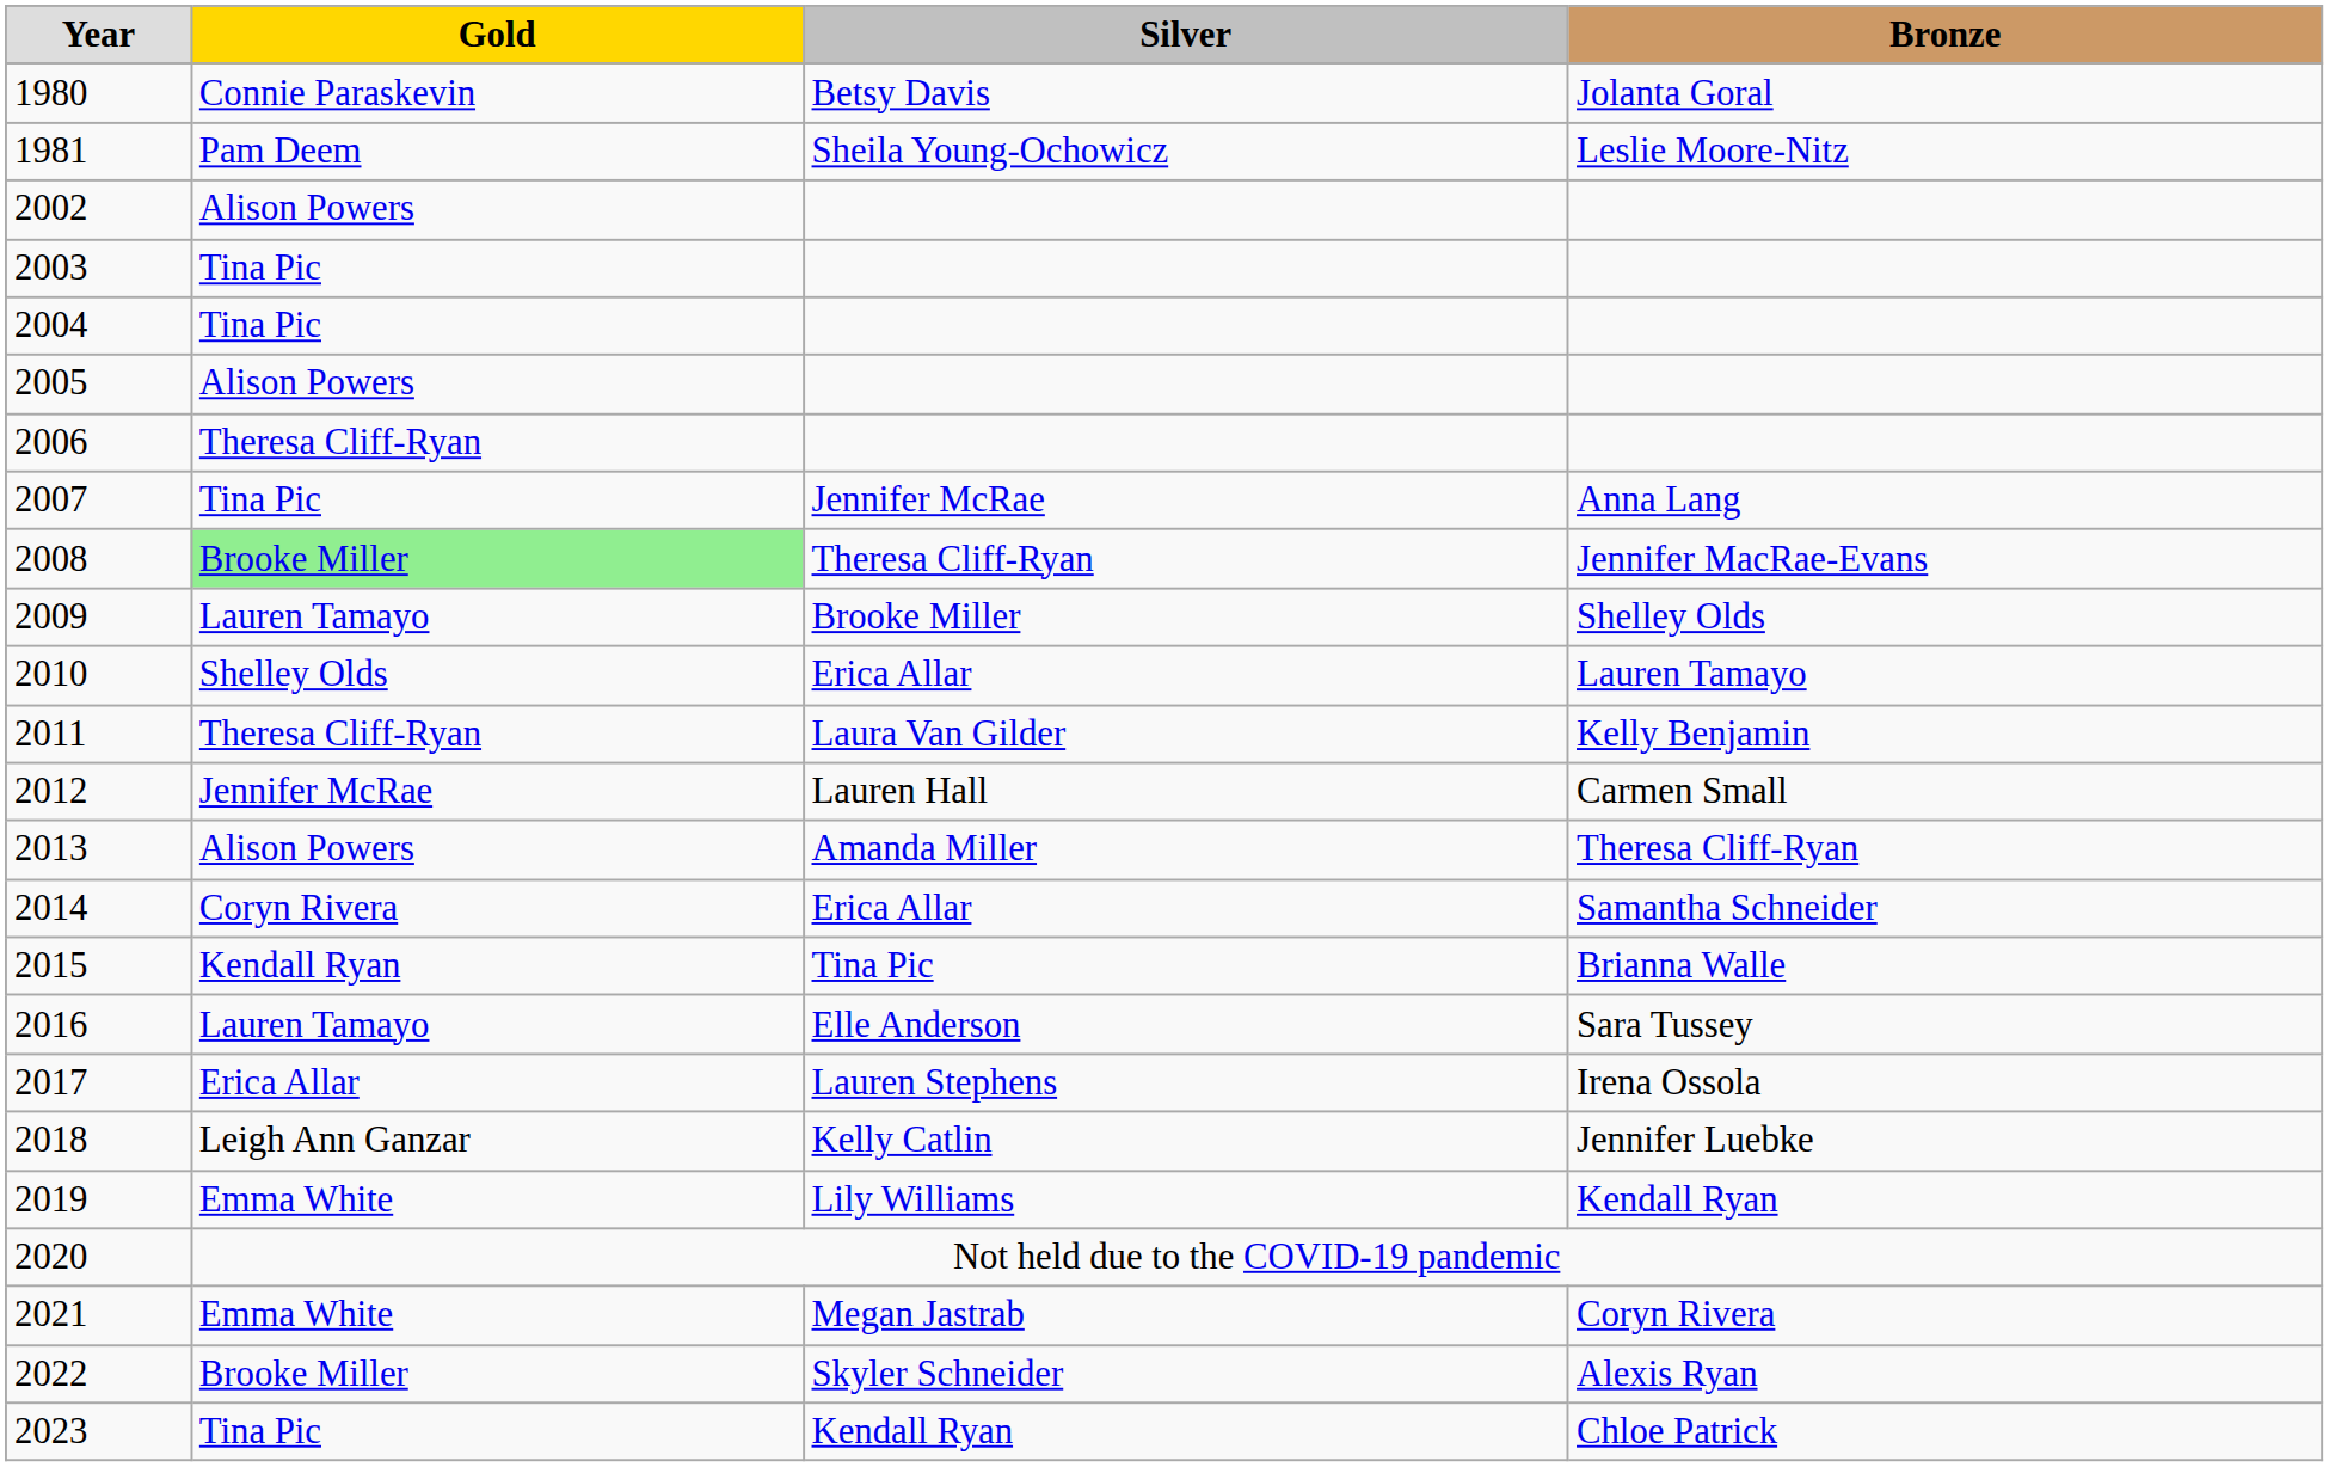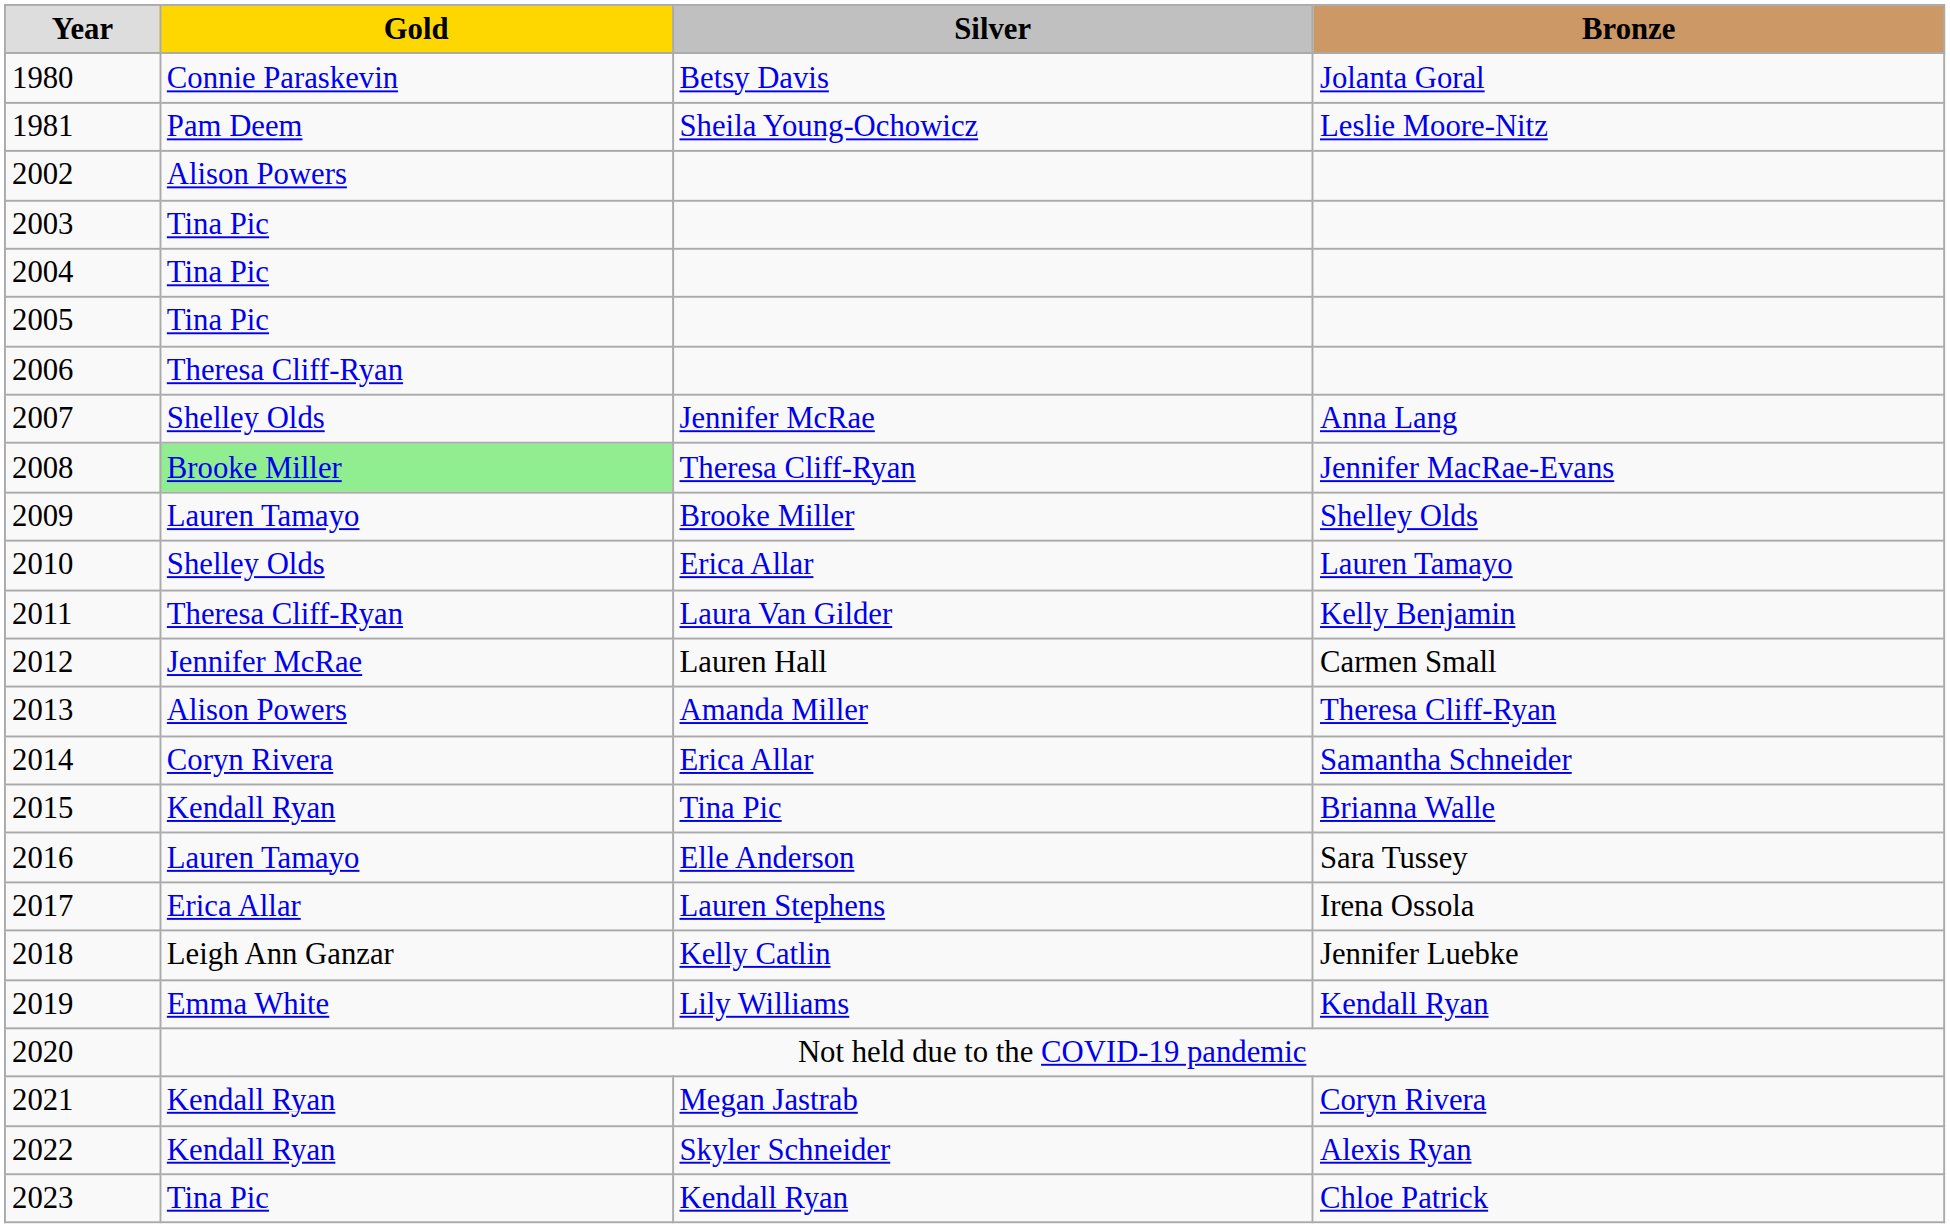 <table class="wikitable" style="width: 80%; text-align:left;">
 <tr>
 <td style="background:#DDDDDD; font-weight:bold; text-align:center;">Year</td>
 <td style="background:gold;font-weight:bold; text-align:center;">Gold</td>
 <td style="background:silver; font-weight:bold; text-align:center;">Silver</td>
 <td style="background:#cc9966; font-weight:bold; text-align:center;">Bronze</td>
 </tr>
 <tr>
 <td>1980</td>
 <td><a href='#'>Connie Paraskevin</a></td>
 <td><a href='#'>Betsy Davis</a></td>
 <td><a href='#'>Jolanta Goral</a></td>
 </tr>
 <tr>
 <td>1981</td>
 <td><a href='#'>Pam Deem</a></td>
 <td><a href='#'>Sheila Young-Ochowicz</a></td>
 <td><a href='#'>Leslie Moore-Nitz</a></td>
 </tr>
 <tr>
 <td>2002</td>
 <td><a href='#'>Alison Powers</a></td>
 <td></td>
 <td></td>
 </tr>
 <tr>
 <td>2003</td>
 <td><a href='#'>Tina Pic</a></td>
 <td></td>
 <td></td>
 </tr>
 <tr>
 <td>2004</td>
 <td><a href='#'>Tina Pic</a></td>
 <td></td>
 <td></td>
 </tr>
 <tr>
 <td>2005</td>
-<td><a href='#'>Alison Powers</a></td>
+<td><a href='#'>Tina Pic</a></td>
 <td></td>
 <td></td>
 </tr>
 <tr>
 <td>2006</td>
 <td><a href='#'>Theresa Cliff-Ryan</a></td>
 <td></td>
 <td></td>
 </tr>
 <tr>
 <td>2007</td>
-<td><a href='#'>Tina Pic</a></td>
+<td><a href='#'>Shelley Olds</a></td>
 <td><a href='#'>Jennifer McRae</a></td>
 <td><a href='#'>Anna Lang</a></td>
 </tr>
 <tr>
 <td>2008</td>
 <td style="background: lightgreen;"><a href='#'>Brooke Miller</a></td>
 <td><a href='#'>Theresa Cliff-Ryan</a></td>
 <td><a href='#'>Jennifer MacRae-Evans</a></td>
 </tr>
 <tr>
 <td>2009</td>
 <td><a href='#'>Lauren Tamayo</a></td>
 <td><a href='#'>Brooke Miller</a></td>
 <td><a href='#'>Shelley Olds</a></td>
 </tr>
 <tr>
 <td>2010</td>
 <td><a href='#'>Shelley Olds</a></td>
 <td><a href='#'>Erica Allar</a></td>
 <td><a href='#'>Lauren Tamayo</a></td>
 </tr>
 <tr>
 <td>2011</td>
 <td><a href='#'>Theresa Cliff-Ryan</a></td>
 <td><a href='#'>Laura Van Gilder</a></td>
 <td><a href='#'>Kelly Benjamin</a></td>
 </tr>
 <tr>
 <td>2012</td>
 <td><a href='#'>Jennifer McRae</a></td>
 <td>Lauren Hall</td>
 <td>Carmen Small</td>
 </tr>
 <tr>
 <td>2013</td>
 <td><a href='#'>Alison Powers</a></td>
 <td><a href='#'>Amanda Miller</a></td>
 <td><a href='#'>Theresa Cliff-Ryan</a></td>
 </tr>
 <tr>
 <td>2014</td>
 <td><a href='#'>Coryn Rivera</a></td>
 <td><a href='#'>Erica Allar</a></td>
 <td><a href='#'>Samantha Schneider</a></td>
 </tr>
 <tr>
 <td>2015</td>
 <td><a href='#'>Kendall Ryan</a></td>
 <td><a href='#'>Tina Pic</a></td>
 <td><a href='#'>Brianna Walle</a></td>
 </tr>
 <tr>
 <td>2016</td>
 <td><a href='#'>Lauren Tamayo</a></td>
 <td><a href='#'>Elle Anderson</a></td>
 <td>Sara Tussey</td>
 </tr>
 <tr>
 <td>2017</td>
 <td><a href='#'>Erica Allar</a></td>
 <td><a href='#'>Lauren Stephens</a></td>
 <td>Irena Ossola</td>
 </tr>
 <tr>
 <td>2018</td>
 <td>Leigh Ann Ganzar</td>
 <td><a href='#'>Kelly Catlin</a></td>
 <td>Jennifer Luebke</td>
 </tr>
 <tr>
 <td>2019</td>
 <td><a href='#'>Emma White</a></td>
 <td><a href='#'>Lily Williams</a></td>
 <td><a href='#'>Kendall Ryan</a></td>
 </tr>
 <tr>
 <td>2020</td>
 <td colspan="3" align="center">Not held due to the <a href='#'>COVID-19 pandemic</a></td>
 </tr>
 <tr>
 <td>2021</td>
-<td><a href='#'>Emma White</a></td>
+<td><a href='#'>Kendall Ryan</a></td>
 <td><a href='#'>Megan Jastrab</a></td>
 <td><a href='#'>Coryn Rivera</a></td>
 </tr>
 <tr>
 <td>2022</td>
-<td><a href='#'>Brooke Miller</a></td>
+<td><a href='#'>Kendall Ryan</a></td>
 <td><a href='#'>Skyler Schneider</a></td>
 <td><a href='#'>Alexis Ryan</a></td>
 </tr>
 <tr>
 <td>2023</td>
 <td><a href='#'>Tina Pic</a></td>
 <td><a href='#'>Kendall Ryan</a></td>
 <td><a href='#'>Chloe Patrick</a></td>
 </tr>
 </table>
